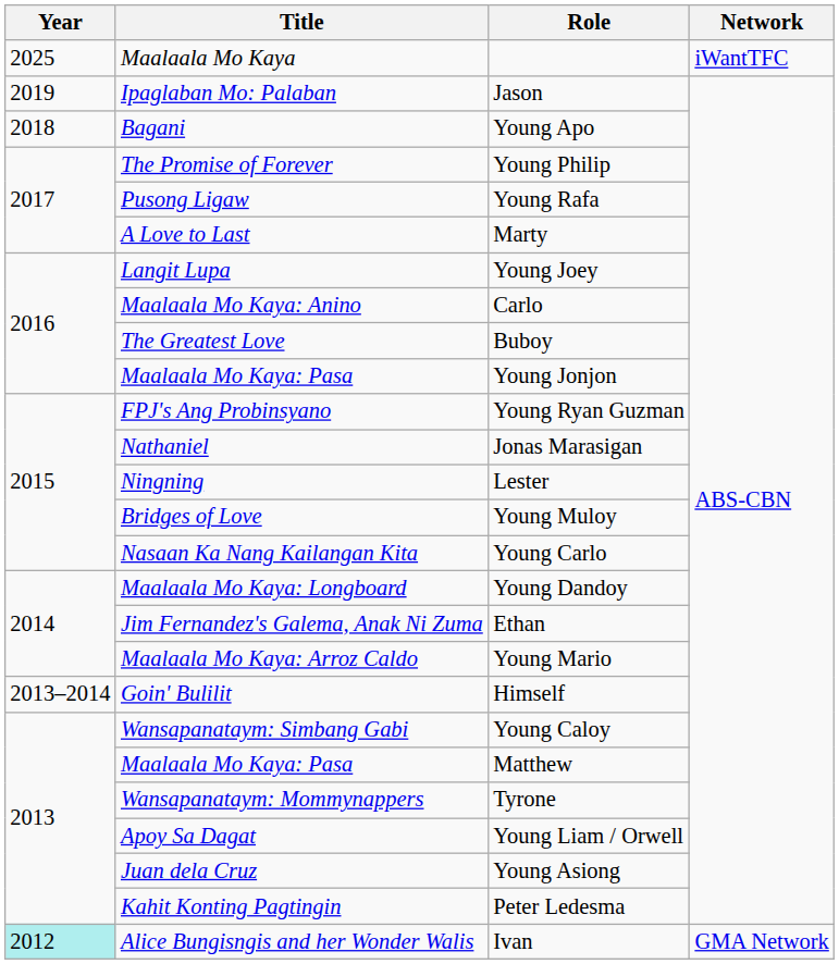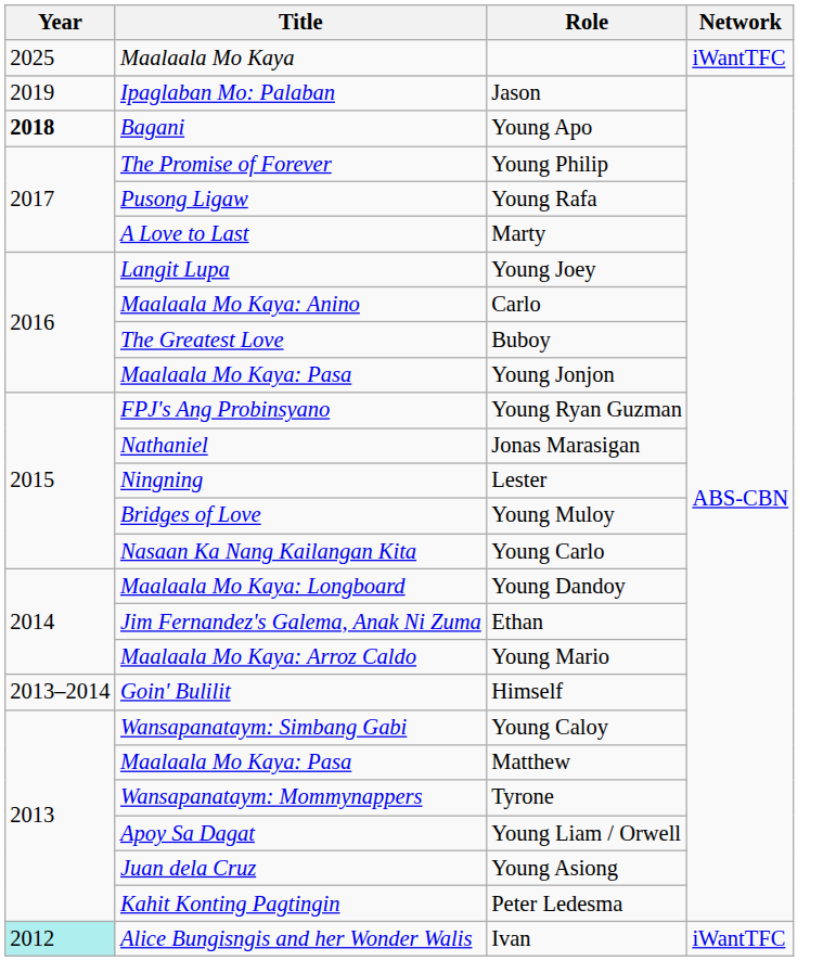 <table class="wikitable" style="font-size: 100%;">
 <tr>
 <th>Year</th>
 <th>Title</th>
 <th>Role</th>
 <th>Network</th>
 </tr>
 <tr>
 <td>2025</td>
 <td><em>Maalaala Mo Kaya</em></td>
 <td></td>
 <td><a href='#'>iWantTFC</a></td>
 </tr>
 <tr>
 <td>2019</td>
 <td><em><a href='#'>Ipaglaban Mo: Palaban</a></em></td>
 <td>Jason</td>
 <td rowspan="24"><a href='#'>ABS-CBN</a></td>
 </tr>
 <tr>
-<td>2018</td>
+<td><strong>2018</strong></td>
 <td><em><a href='#'>Bagani</a></em></td>
 <td>Young Apo</td>
 </tr>
 <tr>
 <td rowspan="3">2017</td>
 <td><em><a href='#'>The Promise of Forever</a></em></td>
 <td>Young Philip</td>
 </tr>
 <tr>
 <td><em><a href='#'>Pusong Ligaw</a></em></td>
 <td>Young Rafa</td>
 </tr>
 <tr>
 <td><em><a href='#'>A Love to Last</a></em></td>
 <td>Marty</td>
 </tr>
 <tr>
 <td rowspan="4">2016</td>
 <td><em><a href='#'>Langit Lupa</a></em></td>
 <td>Young Joey</td>
 </tr>
 <tr>
 <td><em><a href='#'> Maalaala Mo Kaya: Anino</a></em></td>
 <td>Carlo</td>
 </tr>
 <tr>
 <td><em><a href='#'>The Greatest Love</a></em></td>
 <td>Buboy</td>
 </tr>
 <tr>
 <td><em><a href='#'> Maalaala Mo Kaya: Pasa</a></em></td>
 <td>Young Jonjon</td>
 </tr>
 <tr>
 <td rowspan="5">2015</td>
 <td><em><a href='#'>FPJ's Ang Probinsyano</a></em></td>
 <td>Young Ryan Guzman</td>
 </tr>
 <tr>
 <td><em><a href='#'>Nathaniel</a></em></td>
 <td>Jonas Marasigan</td>
 </tr>
 <tr>
 <td><em><a href='#'>Ningning</a></em></td>
 <td>Lester</td>
 </tr>
 <tr>
 <td><em><a href='#'>Bridges of Love</a></em></td>
 <td>Young Muloy</td>
 </tr>
 <tr>
 <td><em><a href='#'>Nasaan Ka Nang Kailangan Kita</a></em></td>
 <td>Young Carlo</td>
 </tr>
 <tr>
 <td rowspan="3">2014</td>
 <td><em><a href='#'> Maalaala Mo Kaya: Longboard</a></em></td>
 <td>Young Dandoy</td>
 </tr>
 <tr>
 <td><em><a href='#'>Jim Fernandez's Galema, Anak Ni Zuma</a></em></td>
 <td>Ethan</td>
 </tr>
 <tr>
 <td><em><a href='#'> Maalaala Mo Kaya: Arroz Caldo</a></em></td>
 <td>Young Mario</td>
 </tr>
 <tr>
 <td>2013–2014</td>
 <td><em><a href='#'>Goin' Bulilit</a></em></td>
 <td>Himself</td>
 </tr>
 <tr>
 <td rowspan="6">2013</td>
 <td><em><a href='#'> Wansapanataym: Simbang Gabi</a></em></td>
 <td>Young Caloy</td>
 </tr>
 <tr>
 <td><em><a href='#'> Maalaala Mo Kaya: Pasa</a></em></td>
 <td>Matthew</td>
 </tr>
 <tr>
 <td><em><a href='#'> Wansapanataym: Mommynappers</a></em></td>
 <td>Tyrone</td>
 </tr>
 <tr>
 <td><em><a href='#'>Apoy Sa Dagat</a></em></td>
 <td>Young Liam / Orwell</td>
 </tr>
 <tr>
 <td><em><a href='#'>Juan dela Cruz</a></em></td>
 <td>Young Asiong</td>
 </tr>
 <tr>
 <td><em><a href='#'>Kahit Konting Pagtingin</a></em></td>
 <td>Peter Ledesma</td>
 </tr>
 <tr>
 <td style="background: paleturquoise;">2012</td>
 <td><em><a href='#'>Alice Bungisngis and her Wonder Walis</a> </em></td>
 <td>Ivan</td>
-<td><a href='#'>GMA Network</a></td>
+<td><a href='#'>iWantTFC</a></td>
 </tr>
 <tr>
 </tr>
 </table>
